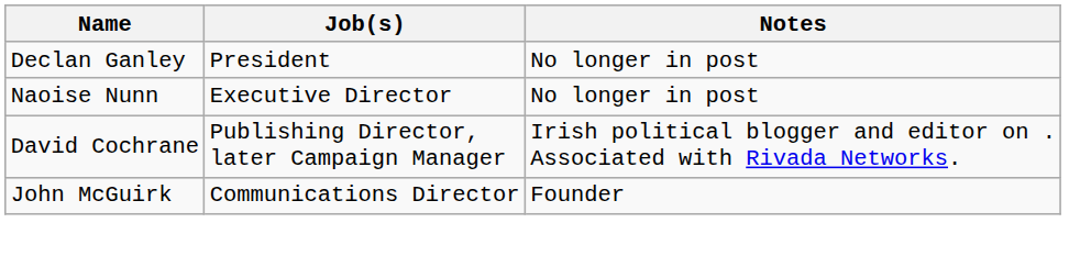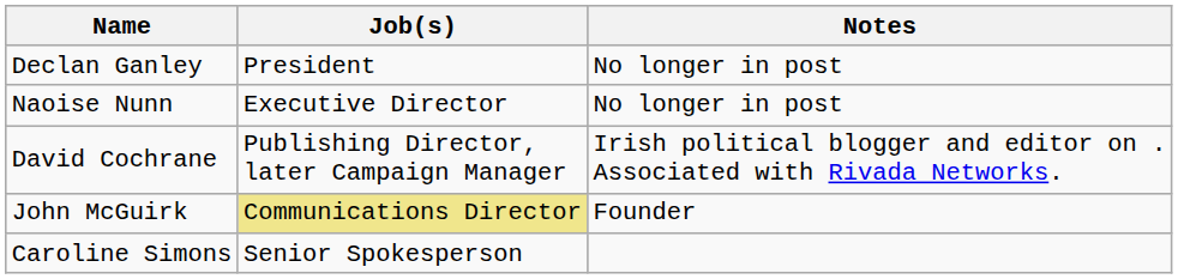 <table class="wikitable">
 <tr>
 <th>Name</th>
 <th>Job(s)</th>
 <th>Notes</th>
 </tr>
 <tr>
 <td>Declan Ganley</td>
 <td>President</td>
 <td>No longer in post</td>
 </tr>
 <tr>
 <td>Naoise Nunn</td>
 <td>Executive Director</td>
 <td>No longer in post</td>
 </tr>
 <tr>
 <td>David Cochrane</td>
 <td>Publishing Director,<br>later Campaign Manager</td>
 <td>Irish political blogger and editor on .<br>Associated with <a href='#'>Rivada Networks</a>.</td>
 </tr>
 <tr>
 <td>John McGuirk</td>
-<td>Communications Director</td>
+<td style="background: khaki;">Communications Director</td>
 <td>Founder</td>
 </tr>
+<tr>
+<td>Caroline Simons</td>
+<td>Senior Spokesperson</td>
+<td></td>
+</tr>
 </table>
